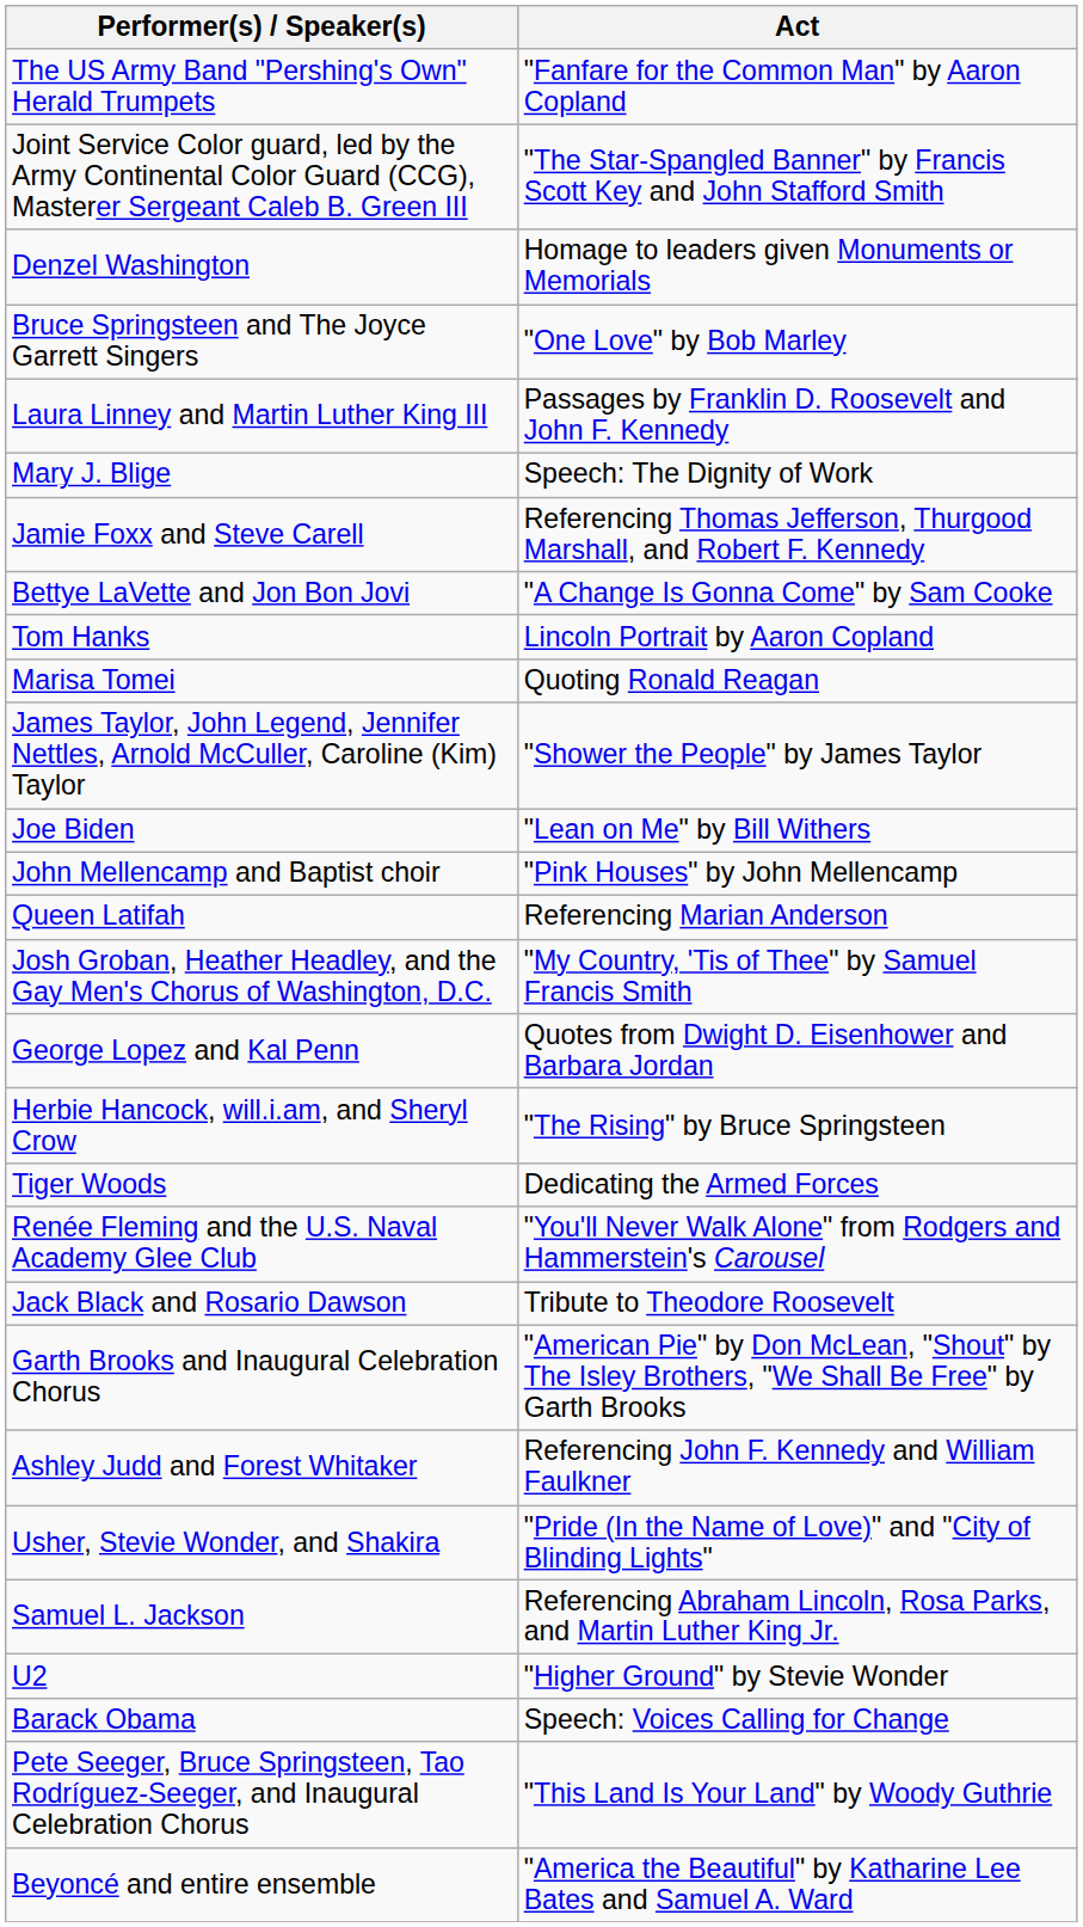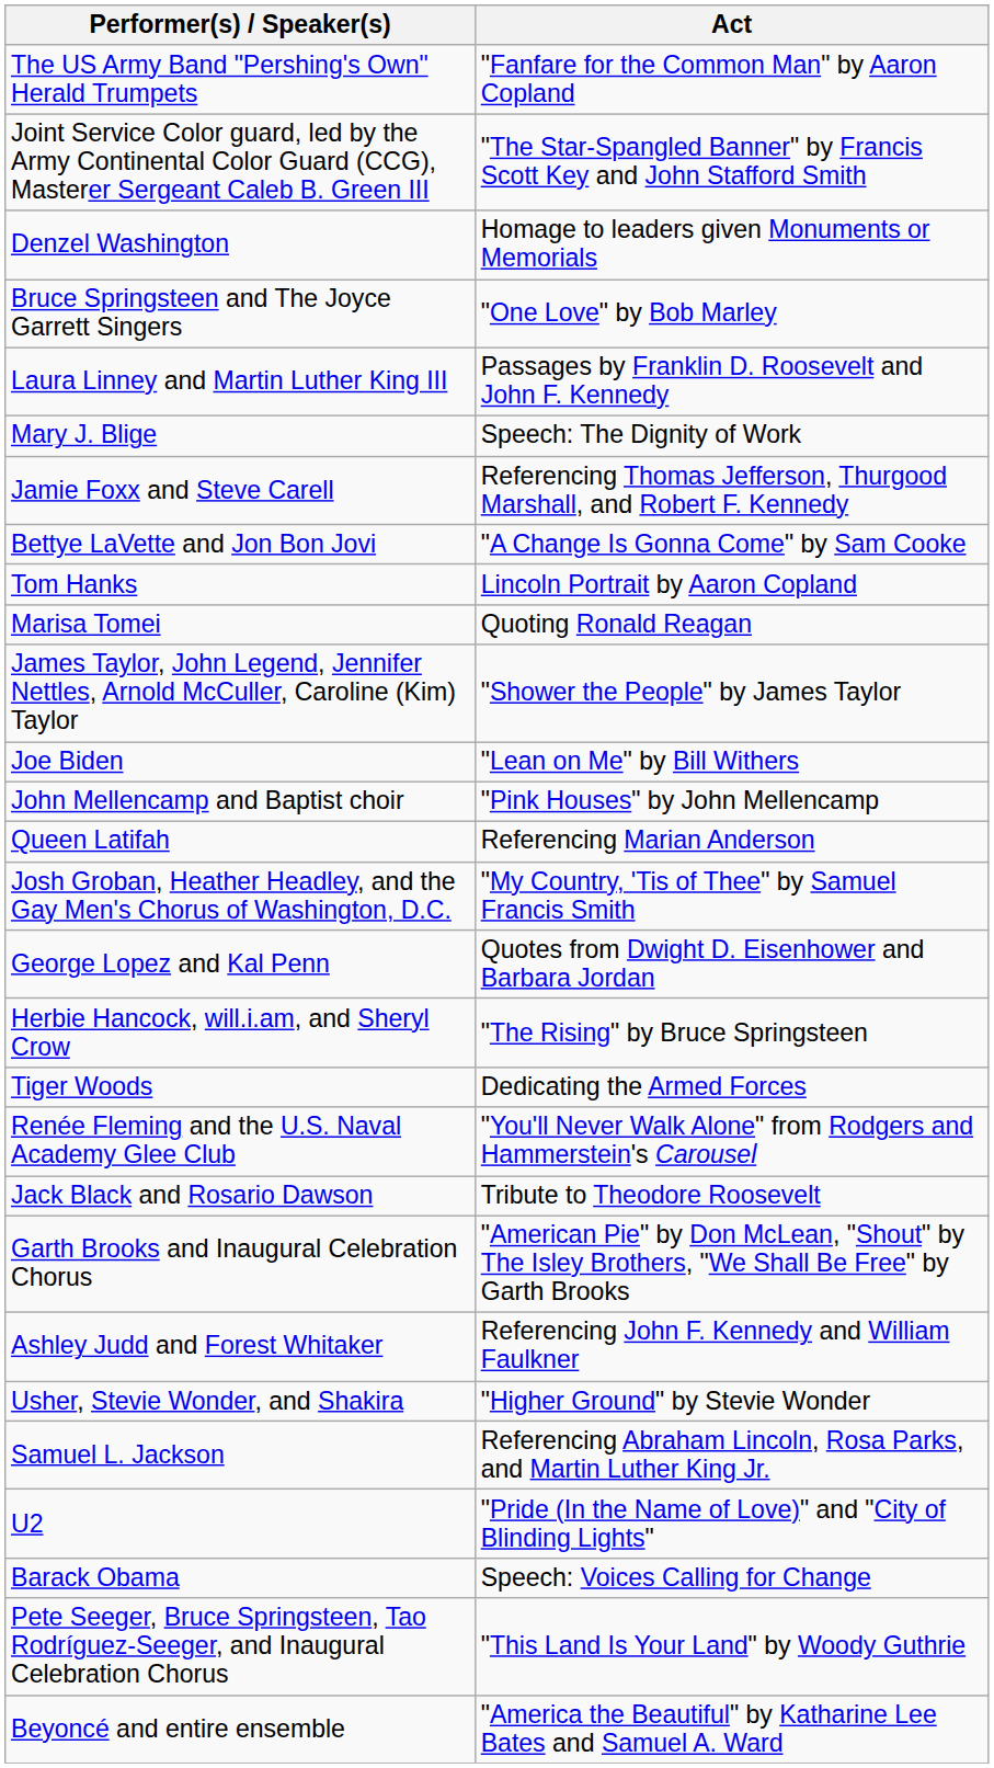 <table class="wikitable" style="margin: 1em auto 1em auto">
 <tr>
 <th>Performer(s) / Speaker(s)</th>
 <th>Act</th>
 </tr>
 <tr>
 <td><a href='#'>The US Army Band "Pershing's Own" Herald Trumpets</a></td>
 <td>"<a href='#'>Fanfare for the Common Man</a>" by <a href='#'>Aaron Copland</a></td>
 </tr>
 <tr>
 <td>Joint Service Color guard, led by the Army Continental Color Guard (CCG),<br>Master<a href='#'>er Sergeant Caleb B. Green III</a></td>
 <td>"<a href='#'>The Star-Spangled Banner</a>" by <a href='#'>Francis Scott Key</a> and <a href='#'>John Stafford Smith</a></td>
 </tr>
 <tr>
 <td><a href='#'>Denzel Washington</a></td>
 <td>Homage to leaders given <a href='#'>Monuments or Memorials</a></td>
 </tr>
 <tr>
 <td><a href='#'>Bruce Springsteen</a> and The Joyce Garrett Singers</td>
 <td>"<a href='#'>One Love</a>" by <a href='#'>Bob Marley</a></td>
 </tr>
 <tr>
 <td><a href='#'>Laura Linney</a> and <a href='#'>Martin Luther King III</a></td>
 <td>Passages by <a href='#'>Franklin D. Roosevelt</a> and <a href='#'>John F. Kennedy</a></td>
 </tr>
 <tr>
 <td><a href='#'>Mary J. Blige</a></td>
 <td>Speech: The Dignity of Work</td>
 </tr>
 <tr>
 <td><a href='#'>Jamie Foxx</a> and <a href='#'>Steve Carell</a></td>
 <td>Referencing <a href='#'>Thomas Jefferson</a>, <a href='#'>Thurgood Marshall</a>, and <a href='#'>Robert F. Kennedy</a></td>
 </tr>
 <tr>
 <td><a href='#'>Bettye LaVette</a> and <a href='#'>Jon Bon Jovi</a></td>
 <td>"<a href='#'>A Change Is Gonna Come</a>" by <a href='#'>Sam Cooke</a></td>
 </tr>
 <tr>
 <td><a href='#'>Tom Hanks</a></td>
 <td><a href='#'>Lincoln Portrait</a> by <a href='#'>Aaron Copland</a></td>
 </tr>
 <tr>
 <td><a href='#'>Marisa Tomei</a></td>
 <td>Quoting <a href='#'>Ronald Reagan</a></td>
 </tr>
 <tr>
 <td><a href='#'>James Taylor</a>, <a href='#'>John Legend</a>, <a href='#'>Jennifer Nettles</a>, <a href='#'>Arnold McCuller</a>, Caroline (Kim) Taylor</td>
 <td>"<a href='#'>Shower the People</a>" by James Taylor</td>
 </tr>
 <tr>
 <td><a href='#'>Joe Biden</a></td>
 <td>"<a href='#'>Lean on Me</a>" by <a href='#'>Bill Withers</a></td>
 </tr>
 <tr>
 <td><a href='#'>John Mellencamp</a> and Baptist choir</td>
 <td>"<a href='#'>Pink Houses</a>" by John Mellencamp</td>
 </tr>
 <tr>
 <td><a href='#'>Queen Latifah</a></td>
 <td>Referencing <a href='#'>Marian Anderson</a></td>
 </tr>
 <tr>
 <td><a href='#'>Josh Groban</a>, <a href='#'>Heather Headley</a>, and the <a href='#'>Gay Men's Chorus of Washington, D.C.</a></td>
 <td>"<a href='#'>My Country, 'Tis of Thee</a>" by <a href='#'>Samuel Francis Smith</a></td>
 </tr>
 <tr>
 <td><a href='#'>George Lopez</a> and <a href='#'>Kal Penn</a></td>
 <td>Quotes from <a href='#'>Dwight D. Eisenhower</a> and <a href='#'>Barbara Jordan</a></td>
 </tr>
 <tr>
 <td><a href='#'>Herbie Hancock</a>, <a href='#'>will.i.am</a>, and <a href='#'>Sheryl Crow</a></td>
 <td>"<a href='#'>The Rising</a>" by Bruce Springsteen</td>
 </tr>
 <tr>
 <td><a href='#'>Tiger Woods</a></td>
 <td>Dedicating the <a href='#'>Armed Forces</a></td>
 </tr>
 <tr>
 <td><a href='#'>Renée Fleming</a> and the <a href='#'>U.S. Naval Academy Glee Club</a></td>
 <td>"<a href='#'>You'll Never Walk Alone</a>" from <a href='#'>Rodgers and Hammerstein</a>'s <em><a href='#'>Carousel</a></em></td>
 </tr>
 <tr>
 <td><a href='#'>Jack Black</a> and <a href='#'>Rosario Dawson</a></td>
 <td>Tribute to <a href='#'>Theodore Roosevelt</a></td>
 </tr>
 <tr>
 <td><a href='#'>Garth Brooks</a> and Inaugural Celebration Chorus</td>
 <td>"<a href='#'>American Pie</a>" by <a href='#'>Don McLean</a>, "<a href='#'>Shout</a>" by <a href='#'>The Isley Brothers</a>, "<a href='#'>We Shall Be Free</a>" by Garth Brooks</td>
 </tr>
 <tr>
 <td><a href='#'>Ashley Judd</a> and <a href='#'>Forest Whitaker</a></td>
 <td>Referencing <a href='#'>John F. Kennedy</a> and <a href='#'>William Faulkner</a></td>
 </tr>
 <tr>
 <td><a href='#'>Usher</a>, <a href='#'>Stevie Wonder</a>, and <a href='#'>Shakira</a></td>
-<td>"<a href='#'>Pride (In the Name of Love)</a>" and "<a href='#'>City of Blinding Lights</a>"</td>
+<td>"<a href='#'>Higher Ground</a>" by Stevie Wonder</td>
 </tr>
 <tr>
 <td><a href='#'>Samuel L. Jackson</a></td>
 <td>Referencing <a href='#'>Abraham Lincoln</a>, <a href='#'>Rosa Parks</a>, and <a href='#'>Martin Luther King Jr.</a></td>
 </tr>
 <tr>
 <td><a href='#'>U2</a></td>
-<td>"<a href='#'>Higher Ground</a>" by Stevie Wonder</td>
+<td>"<a href='#'>Pride (In the Name of Love)</a>" and "<a href='#'>City of Blinding Lights</a>"</td>
 </tr>
 <tr>
 <td><a href='#'>Barack Obama</a></td>
 <td>Speech: <a href='#'>Voices Calling for Change</a></td>
 </tr>
 <tr>
 <td><a href='#'>Pete Seeger</a>, <a href='#'>Bruce Springsteen</a>, <a href='#'>Tao Rodríguez-Seeger</a>, and Inaugural Celebration Chorus</td>
 <td>"<a href='#'>This Land Is Your Land</a>" by <a href='#'>Woody Guthrie</a></td>
 </tr>
 <tr>
 <td><a href='#'>Beyoncé</a> and entire ensemble</td>
 <td>"<a href='#'>America the Beautiful</a>" by <a href='#'>Katharine Lee Bates</a> and <a href='#'>Samuel A. Ward</a></td>
 </tr>
 </table>
